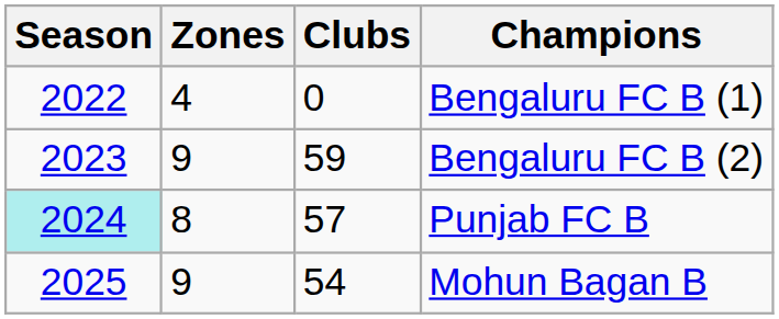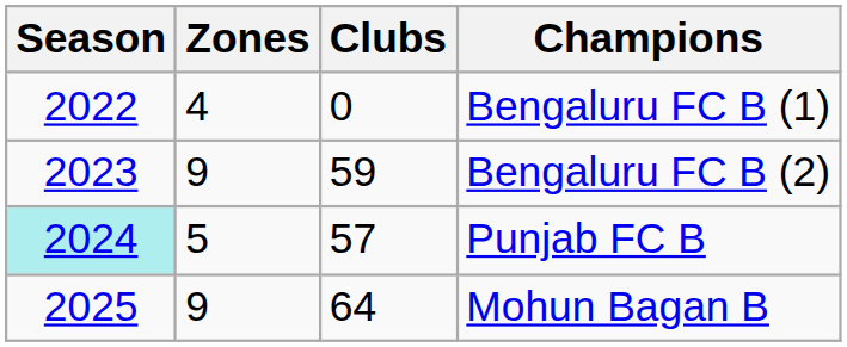 <table class="wikitable sortable">
 <tr>
 <th>Season</th>
 <th>Zones</th>
 <th>Clubs</th>
 <th>Champions</th>
 </tr>
 <tr>
 <td style="text-align:center"><a href='#'>2022</a></td>
 <td>4</td>
 <td>0</td>
 <td><a href='#'>Bengaluru FC B</a> (1)</td>
 </tr>
 <tr>
 <td style="text-align:center"><a href='#'>2023</a></td>
 <td>9</td>
 <td>59</td>
 <td><a href='#'>Bengaluru FC B</a> (2)</td>
 </tr>
 <tr>
 <td style="background: paleturquoise; text-align:center"><a href='#'>2024</a></td>
-<td>8</td>
+<td>5</td>
 <td>57</td>
 <td><a href='#'>Punjab FC B</a></td>
 </tr>
 <tr>
 <td style="text-align:center"><a href='#'>2025</a></td>
 <td>9</td>
-<td>54</td>
+<td>64</td>
 <td><a href='#'>Mohun Bagan B</a></td>
 </tr>
 </table>
